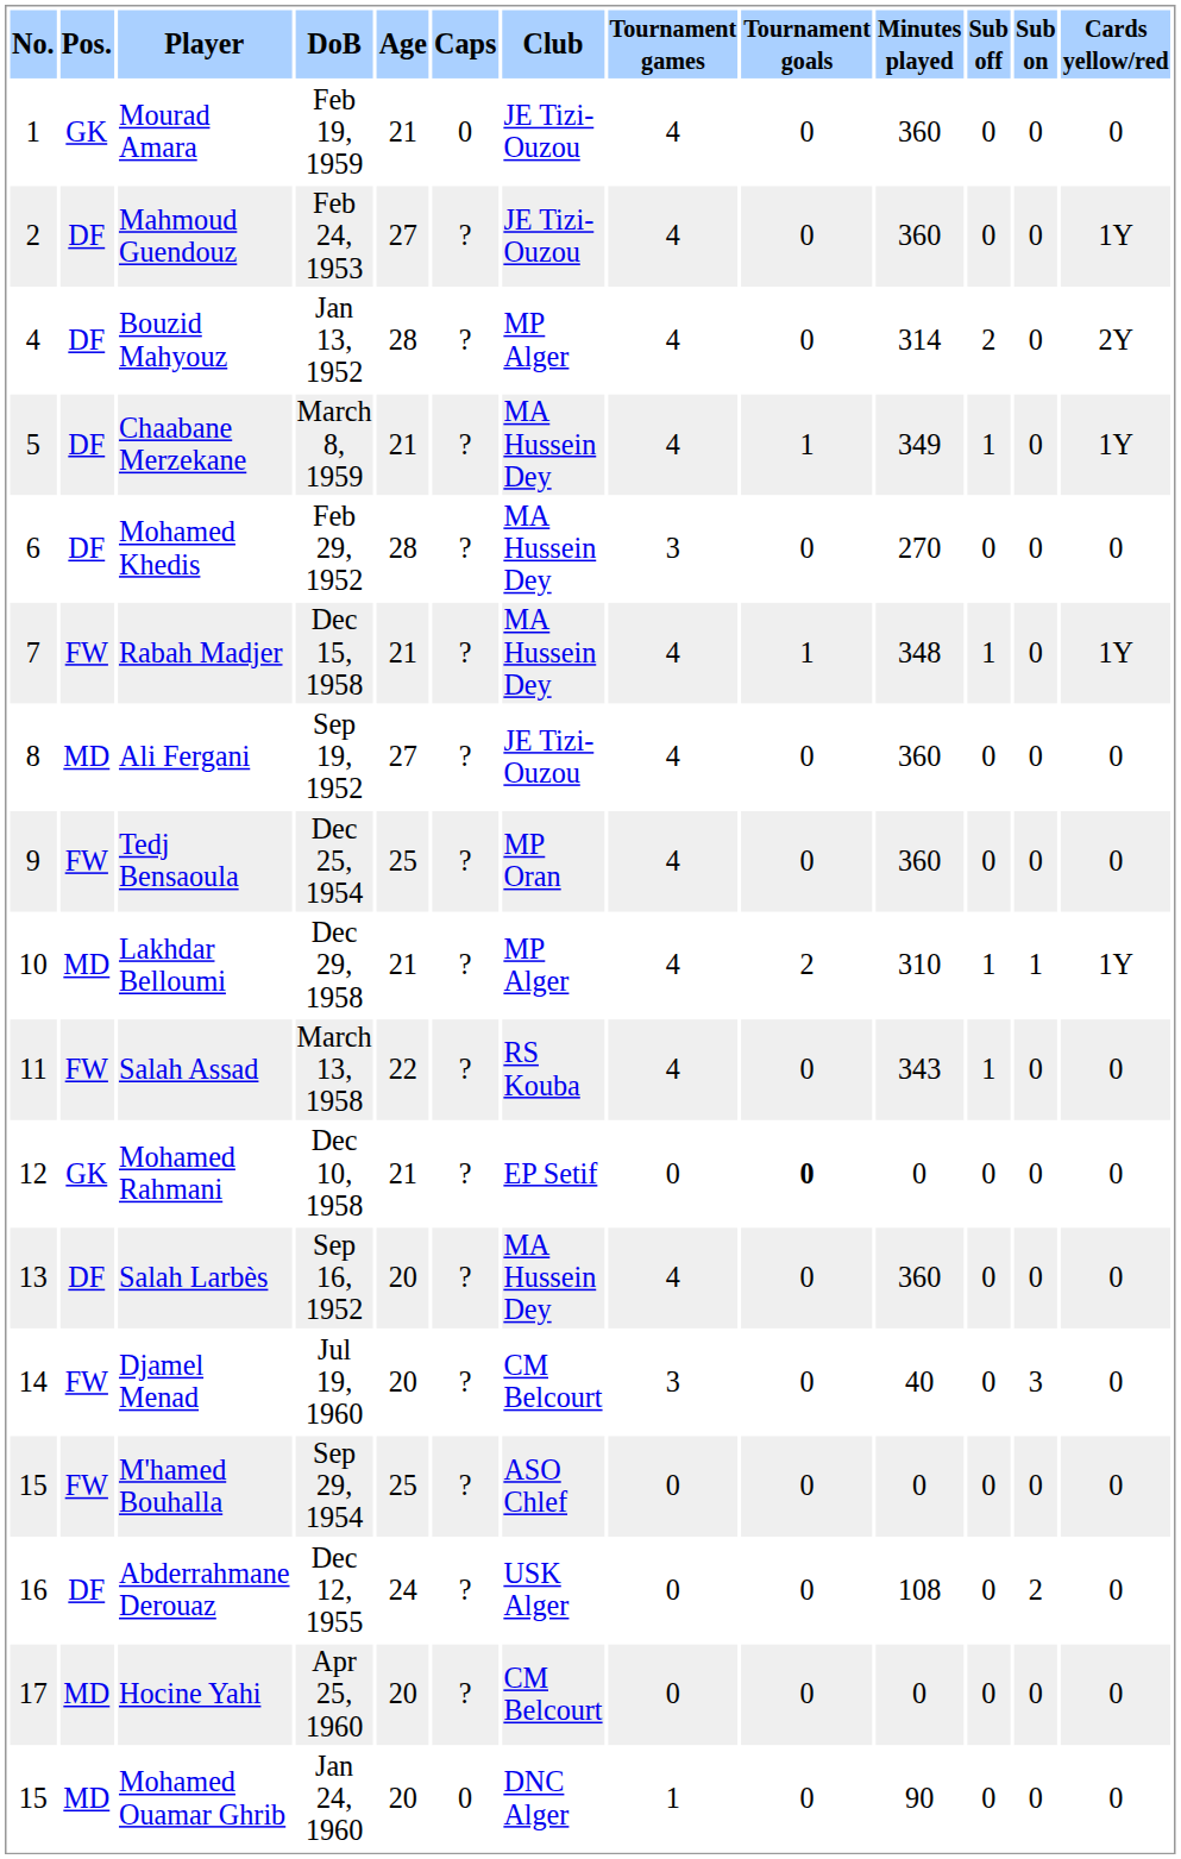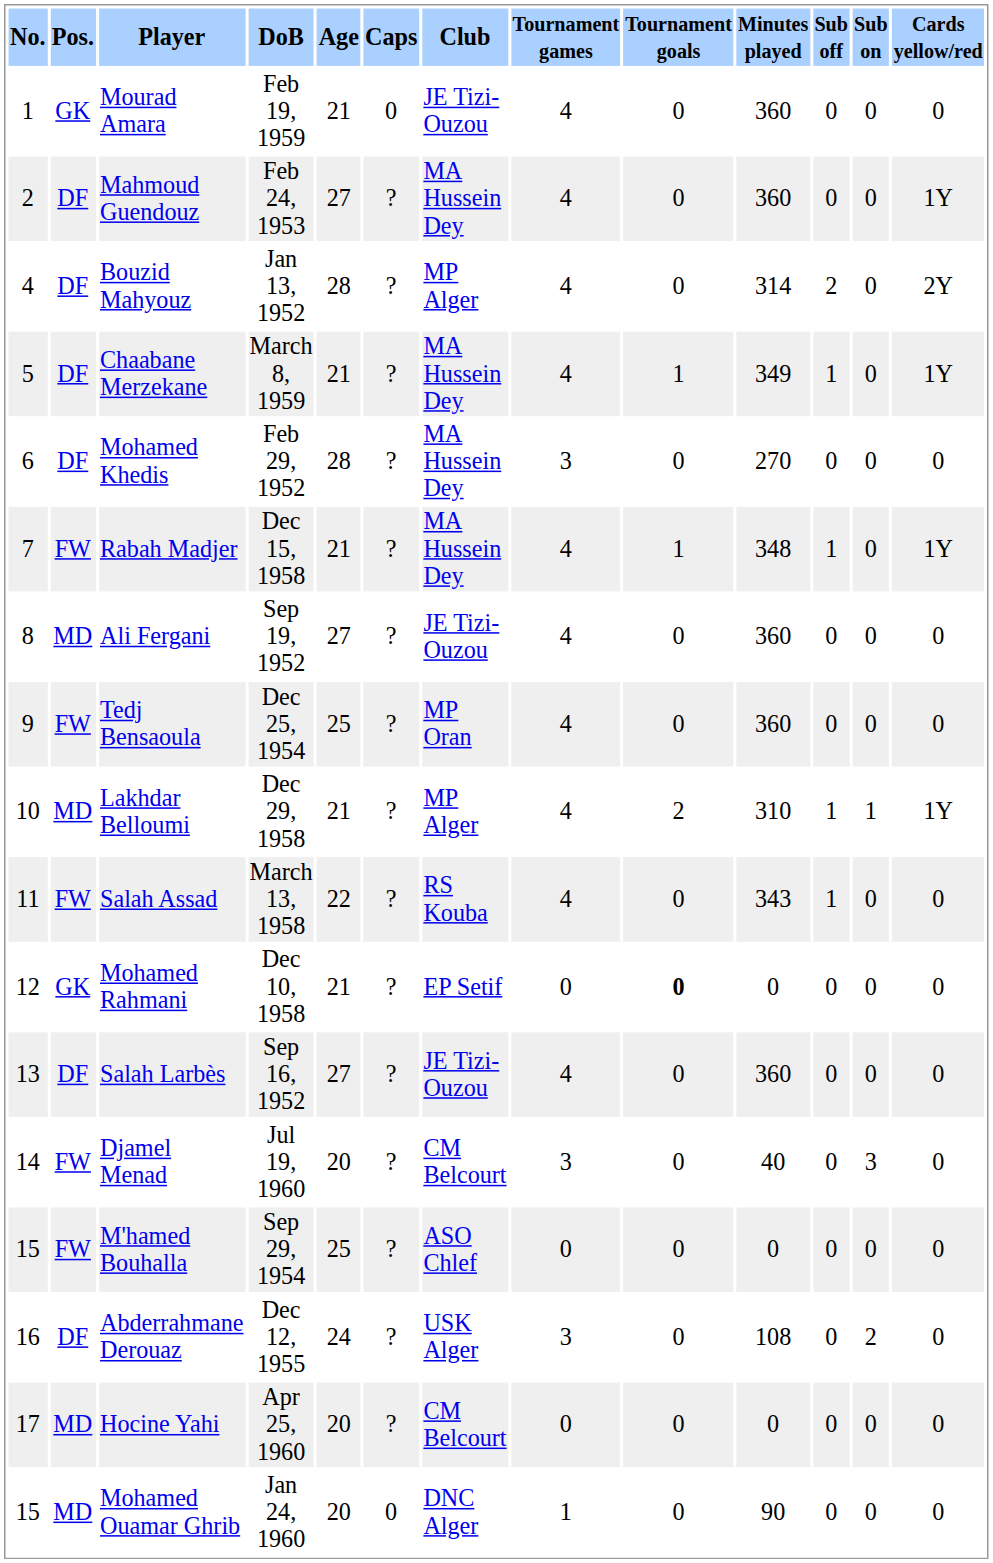 <table border="0" width="100%" style="border: 1px solid #999; background-color:#FFFFFF; text-align:center">
 <tr align="center" bgcolor="#AAD0FF">
 <th width=4%>No.</th>
 <th width=4%>Pos.</th>
 <th width=23%>Player</th>
 <th width=12%>DoB</th>
 <th width=4%>Age</th>
 <th width=4%>Caps</th>
 <th width=21%>Club</th>
 <th width=6%><small>Tournament<br>games</small></th>
 <th width=6%><small>Tournament<br>goals</small></th>
 <th width=4%><small>Minutes<br>played</small></th>
 <th width=4%><small>Sub off</small></th>
 <th width=4%><small>Sub on</small></th>
 <th width=4%><small>Cards<br>yellow/red</small></th>
 </tr>
 <tr>
 <td>1</td>
 <td><a href='#'>GK</a></td>
 <td align="left"><a href='#'>Mourad Amara</a></td>
 <td>Feb 19, 1959</td>
 <td>21</td>
 <td>0</td>
 <td align="left"> <a href='#'>JE Tizi-Ouzou</a></td>
 <td>4</td>
 <td>0</td>
 <td>360</td>
 <td>0</td>
 <td>0</td>
 <td>0</td>
 </tr>
 <tr bgcolor="#EFEFEF">
 <td>2</td>
 <td><a href='#'>DF</a></td>
 <td align="left"><a href='#'>Mahmoud Guendouz</a></td>
 <td>Feb 24, 1953</td>
 <td>27</td>
 <td>?</td>
-<td align="left"> <a href='#'>JE Tizi-Ouzou</a></td>
+<td align="left"> <a href='#'>MA Hussein Dey</a></td>
 <td>4</td>
 <td>0</td>
 <td>360</td>
 <td>0</td>
 <td>0</td>
 <td>1Y</td>
 </tr>
 <tr>
 <td>4</td>
 <td><a href='#'>DF</a></td>
 <td align="left"><a href='#'>Bouzid Mahyouz</a></td>
 <td>Jan 13, 1952</td>
 <td>28</td>
 <td>?</td>
 <td align="left"> <a href='#'>MP Alger</a></td>
 <td>4</td>
 <td>0</td>
 <td>314</td>
 <td>2</td>
 <td>0</td>
 <td>2Y</td>
 </tr>
 <tr bgcolor="#EFEFEF">
 <td>5</td>
 <td><a href='#'>DF</a></td>
 <td align="left"><a href='#'>Chaabane Merzekane</a></td>
 <td>March 8, 1959</td>
 <td>21</td>
 <td>?</td>
 <td align="left"> <a href='#'>MA Hussein Dey</a></td>
 <td>4</td>
 <td>1</td>
 <td>349</td>
 <td>1</td>
 <td>0</td>
 <td>1Y</td>
 </tr>
 <tr>
 <td>6</td>
 <td><a href='#'>DF</a></td>
 <td align="left"><a href='#'>Mohamed Khedis</a></td>
 <td>Feb 29, 1952</td>
 <td>28</td>
 <td>?</td>
 <td align="left"> <a href='#'>MA Hussein Dey</a></td>
 <td>3</td>
 <td>0</td>
 <td>270</td>
 <td>0</td>
 <td>0</td>
 <td>0</td>
 </tr>
 <tr bgcolor="#EFEFEF">
 <td>7</td>
 <td><a href='#'>FW</a></td>
 <td align="left"><a href='#'>Rabah Madjer</a></td>
 <td>Dec 15, 1958</td>
 <td>21</td>
 <td>?</td>
 <td align="left"> <a href='#'>MA Hussein Dey</a></td>
 <td>4</td>
 <td>1</td>
 <td>348</td>
 <td>1</td>
 <td>0</td>
 <td>1Y</td>
 </tr>
 <tr>
 <td>8</td>
 <td><a href='#'>MD</a></td>
 <td align="left"><a href='#'>Ali Fergani</a></td>
 <td>Sep 19, 1952</td>
 <td>27</td>
 <td>?</td>
 <td align="left"> <a href='#'>JE Tizi-Ouzou</a></td>
 <td>4</td>
 <td>0</td>
 <td>360</td>
 <td>0</td>
 <td>0</td>
 <td>0</td>
 </tr>
 <tr bgcolor="#EFEFEF">
 <td>9</td>
 <td><a href='#'>FW</a></td>
 <td align="left"><a href='#'>Tedj Bensaoula</a></td>
 <td>Dec 25, 1954</td>
 <td>25</td>
 <td>?</td>
 <td align="left"> <a href='#'>MP Oran</a></td>
 <td>4</td>
 <td>0</td>
 <td>360</td>
 <td>0</td>
 <td>0</td>
 <td>0</td>
 </tr>
 <tr>
 <td>10</td>
 <td><a href='#'>MD</a></td>
 <td align="left"><a href='#'>Lakhdar Belloumi</a></td>
 <td>Dec 29, 1958</td>
 <td>21</td>
 <td>?</td>
 <td align="left"> <a href='#'>MP Alger</a></td>
 <td>4</td>
 <td>2</td>
 <td>310</td>
 <td>1</td>
 <td>1</td>
 <td>1Y</td>
 </tr>
 <tr bgcolor="#EFEFEF">
 <td>11</td>
 <td><a href='#'>FW</a></td>
 <td align="left"><a href='#'>Salah Assad</a></td>
 <td>March 13, 1958</td>
 <td>22</td>
 <td>?</td>
 <td align="left"> <a href='#'>RS Kouba</a></td>
 <td>4</td>
 <td>0</td>
 <td>343</td>
 <td>1</td>
 <td>0</td>
 <td>0</td>
 </tr>
 <tr>
 <td>12</td>
 <td><a href='#'>GK</a></td>
 <td align="left"><a href='#'>Mohamed Rahmani</a></td>
 <td>Dec 10, 1958</td>
 <td>21</td>
 <td>?</td>
 <td align="left"> <a href='#'>EP Setif</a></td>
 <td>0</td>
 <td><strong>0</strong></td>
 <td>0</td>
 <td>0</td>
 <td>0</td>
 <td>0</td>
 </tr>
 <tr bgcolor="#EFEFEF">
 <td>13</td>
 <td><a href='#'>DF</a></td>
 <td align="left"><a href='#'>Salah Larbès</a></td>
 <td>Sep 16, 1952</td>
-<td>20</td>
+<td>27</td>
 <td>?</td>
-<td align="left"> <a href='#'>MA Hussein Dey</a></td>
+<td align="left"> <a href='#'>JE Tizi-Ouzou</a></td>
 <td>4</td>
 <td>0</td>
 <td>360</td>
 <td>0</td>
 <td>0</td>
 <td>0</td>
 </tr>
 <tr>
 <td>14</td>
 <td><a href='#'>FW</a></td>
 <td align="left"><a href='#'>Djamel Menad</a></td>
 <td>Jul 19, 1960</td>
 <td>20</td>
 <td>?</td>
 <td align="left"> <a href='#'>CM Belcourt</a></td>
 <td>3</td>
 <td>0</td>
 <td>40</td>
 <td>0</td>
 <td>3</td>
 <td>0</td>
 </tr>
 <tr bgcolor="#EFEFEF">
 <td>15</td>
 <td><a href='#'>FW</a></td>
 <td align="left"><a href='#'>M'hamed Bouhalla</a></td>
 <td>Sep 29, 1954</td>
 <td>25</td>
 <td>?</td>
 <td align="left"> <a href='#'>ASO Chlef</a></td>
 <td>0</td>
 <td>0</td>
 <td>0</td>
 <td>0</td>
 <td>0</td>
 <td>0</td>
 </tr>
 <tr>
 <td>16</td>
 <td><a href='#'>DF</a></td>
 <td align="left"><a href='#'>Abderrahmane Derouaz</a></td>
 <td>Dec 12, 1955</td>
 <td>24</td>
 <td>?</td>
 <td align="left"> <a href='#'>USK Alger</a></td>
-<td>0</td>
+<td>3</td>
 <td>0</td>
 <td>108</td>
 <td>0</td>
 <td>2</td>
 <td>0</td>
 </tr>
 <tr bgcolor="#EFEFEF">
 <td>17</td>
 <td><a href='#'>MD</a></td>
 <td align="left"><a href='#'>Hocine Yahi</a></td>
 <td>Apr 25, 1960</td>
 <td>20</td>
 <td>?</td>
 <td align="left"> <a href='#'>CM Belcourt</a></td>
 <td>0</td>
 <td>0</td>
 <td>0</td>
 <td>0</td>
 <td>0</td>
 <td>0</td>
 </tr>
 <tr>
 <td>15</td>
 <td><a href='#'>MD</a></td>
 <td align="left"><a href='#'>Mohamed Ouamar Ghrib</a></td>
 <td>Jan 24, 1960</td>
 <td>20</td>
 <td>0</td>
 <td align="left"> <a href='#'>DNC Alger</a></td>
 <td>1</td>
 <td>0</td>
 <td>90</td>
 <td>0</td>
 <td>0</td>
 <td>0</td>
 </tr>
 </table>
